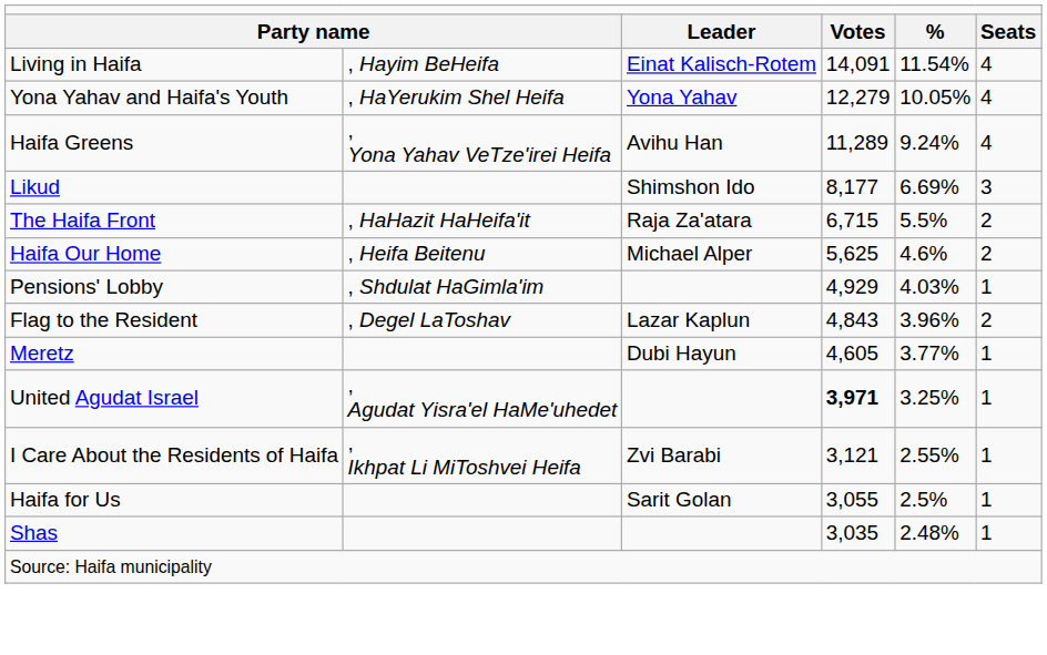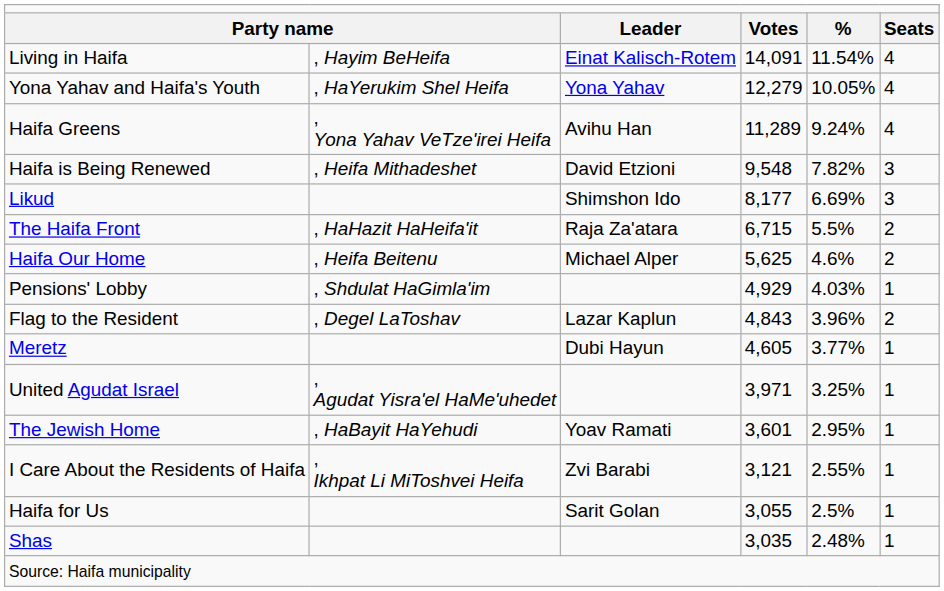 <table class="wikitable sortable">
 <tr>
 <td colspan=6></td>
 </tr>
 <tr>
 <th colspan="2">Party name</th>
 <th>Leader</th>
 <th>Votes</th>
 <th>%</th>
 <th>Seats</th>
 </tr>
 <tr>
 <td>Living in Haifa</td>
 <td>, <em>Hayim BeHeifa</em></td>
 <td><a href='#'>Einat Kalisch-Rotem</a></td>
 <td>14,091</td>
 <td>11.54%</td>
 <td>4</td>
 </tr>
 <tr>
 <td>Yona Yahav and Haifa's Youth</td>
 <td>, <em>HaYerukim Shel Heifa</em></td>
 <td><a href='#'>Yona Yahav</a></td>
 <td>12,279</td>
 <td>10.05%</td>
 <td>4</td>
 </tr>
 <tr>
 <td>Haifa Greens</td>
 <td>, <br><em>Yona Yahav VeTze'irei Heifa</em></td>
 <td>Avihu Han</td>
 <td>11,289</td>
 <td>9.24%</td>
 <td>4</td>
+</tr>
+<tr>
+<td>Haifa is Being Renewed</td>
+<td>, <em>Heifa Mithadeshet</em></td>
+<td>David Etzioni</td>
+<td>9,548</td>
+<td>7.82%</td>
+<td>3</td>
 </tr>
 <tr>
 <td><a href='#'>Likud</a></td>
 <td></td>
 <td>Shimshon Ido</td>
 <td>8,177</td>
 <td>6.69%</td>
 <td>3</td>
 </tr>
 <tr>
 <td><a href='#'>The Haifa Front</a></td>
 <td>, <em>HaHazit HaHeifa'it</em></td>
 <td>Raja Za'atara</td>
 <td>6,715</td>
 <td>5.5%</td>
 <td>2</td>
 </tr>
 <tr>
 <td><a href='#'>Haifa Our Home</a></td>
 <td>, <em>Heifa Beitenu</em></td>
 <td>Michael Alper</td>
 <td>5,625</td>
 <td>4.6%</td>
 <td>2</td>
 </tr>
 <tr>
 <td>Pensions' Lobby</td>
 <td>, <em>Shdulat HaGimla'im</em></td>
 <td></td>
 <td>4,929</td>
 <td>4.03%</td>
 <td>1</td>
 </tr>
 <tr>
 <td>Flag to the Resident</td>
 <td>, <em>Degel LaToshav</em></td>
 <td>Lazar Kaplun</td>
 <td>4,843</td>
 <td>3.96%</td>
 <td>2</td>
 </tr>
 <tr>
 <td><a href='#'>Meretz</a></td>
 <td></td>
 <td>Dubi Hayun</td>
 <td>4,605</td>
 <td>3.77%</td>
 <td>1</td>
 </tr>
 <tr>
 <td>United <a href='#'>Agudat Israel</a></td>
 <td>, <br><em>Agudat Yisra'el HaMe'uhedet</em></td>
 <td></td>
-<td><strong>3,971</strong></td>
+<td>3,971</td>
 <td>3.25%</td>
+<td>1</td>
+</tr>
+<tr>
+<td><a href='#'>The Jewish Home</a></td>
+<td>, <em>HaBayit HaYehudi</em></td>
+<td>Yoav Ramati</td>
+<td>3,601</td>
+<td>2.95%</td>
 <td>1</td>
 </tr>
 <tr>
 <td>I Care About the Residents of Haifa</td>
 <td>, <br><em>Ikhpat Li MiToshvei Heifa</em></td>
 <td>Zvi Barabi</td>
 <td>3,121</td>
 <td>2.55%</td>
 <td>1</td>
 </tr>
 <tr>
 <td>Haifa for Us</td>
 <td></td>
 <td>Sarit Golan</td>
 <td>3,055</td>
 <td>2.5%</td>
 <td>1</td>
 </tr>
 <tr>
 <td><a href='#'>Shas</a></td>
 <td></td>
 <td></td>
 <td>3,035</td>
 <td>2.48%</td>
 <td>1</td>
 </tr>
 <tr class="sortbottom">
 <td colspan="6"><small>Source: Haifa municipality</small></td>
 </tr>
 </table>
